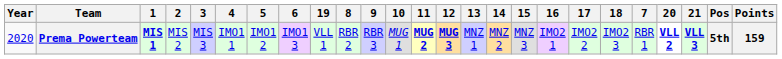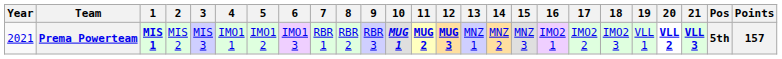 <table class="wikitable" style="text-align:center; font-size:85%">
 <tr>
 <th>Year</th>
 <th>Team</th>
 <th>1</th>
 <th>2</th>
 <th>3</th>
 <th>4</th>
 <th>5</th>
 <th>6</th>
-<th>19</th>
+<th>7</th>
 <th>8</th>
 <th>9</th>
 <th>10</th>
 <th>11</th>
 <th>12</th>
 <th>13</th>
 <th>14</th>
 <th>15</th>
 <th>16</th>
 <th>17</th>
 <th>18</th>
-<th>7</th>
+<th>19</th>
 <th>20</th>
 <th>21</th>
 <th>Pos</th>
 <th>Points</th>
 </tr>
 <tr>
-<td><a href='#'>2020</a></td>
+<td><a href='#'>2021</a></td>
 <th nowrap><a href='#'>Prema Powerteam</a></th>
 <td style="background:#DFFFDF;"><strong><a href='#'>MIS<br>1</a><br></strong></td>
 <td style="background:#DFFFDF;"><a href='#'>MIS<br>2</a><br></td>
 <td style="background:#CFCFFF;"><a href='#'>MIS<br>3</a><br></td>
 <td style="background:#DFFFDF;"><a href='#'>IMO1<br>1</a><br></td>
 <td style="background:#DFFFDF;"><a href='#'>IMO1<br>2</a><br></td>
 <td style="background:#EFCFFF;"><a href='#'>IMO1<br>3</a><br></td>
-<td style="background:#DFFFDF;"><a href='#'>VLL<br>1</a><br></td>
+<td style="background:#DFFFDF;"><a href='#'>RBR<br>1</a><br></td>
 <td style="background:#DFFFDF;"><a href='#'>RBR<br>2</a><br></td>
 <td style="background:#CFCFFF;"><a href='#'>RBR<br>3</a><br></td>
-<td style="background:#DFDFDF;"><em><a href='#'>MUG<br>1</a></em><br></td>
+<td style="background:#DFDFDF;"><strong><em><a href='#'>MUG<br>1</a></em><br></strong></td>
 <td style="background:#FFFFBF;"><strong><a href='#'>MUG<br>2</a></strong><br></td>
 <td style="background:#FFDF9F;"><strong><a href='#'>MUG<br>3</a></strong><br></td>
 <td style="background:#CFCFFF;"><a href='#'>MNZ<br>1</a><br></td>
 <td style="background:#FFDF9F;"><a href='#'>MNZ<br>2</a><br></td>
 <td style="background:#DFDFDF;"><a href='#'>MNZ<br>3</a><br></td>
 <td style="background:#EFCFFF;"><a href='#'>IMO2<br>1</a><br></td>
 <td style="background:#DFFFDF;"><a href='#'>IMO2<br>2</a><br></td>
 <td style="background:#DFFFDF;"><a href='#'>IMO2<br>3</a><br></td>
-<td style="background:#DFFFDF;"><a href='#'>RBR<br>1</a><br></td>
+<td style="background:#DFFFDF;"><a href='#'>VLL<br>1</a><br></td>
 <td style="background:#FFFFFF;"><strong><a href='#'>VLL<br>2</a></strong><br></td>
 <td style="background:#DFFFDF;"><strong><a href='#'>VLL<br>3</a></strong><br></td>
 <th>5th</th>
-<th>159</th>
+<th>157</th>
 </tr>
 </table>
